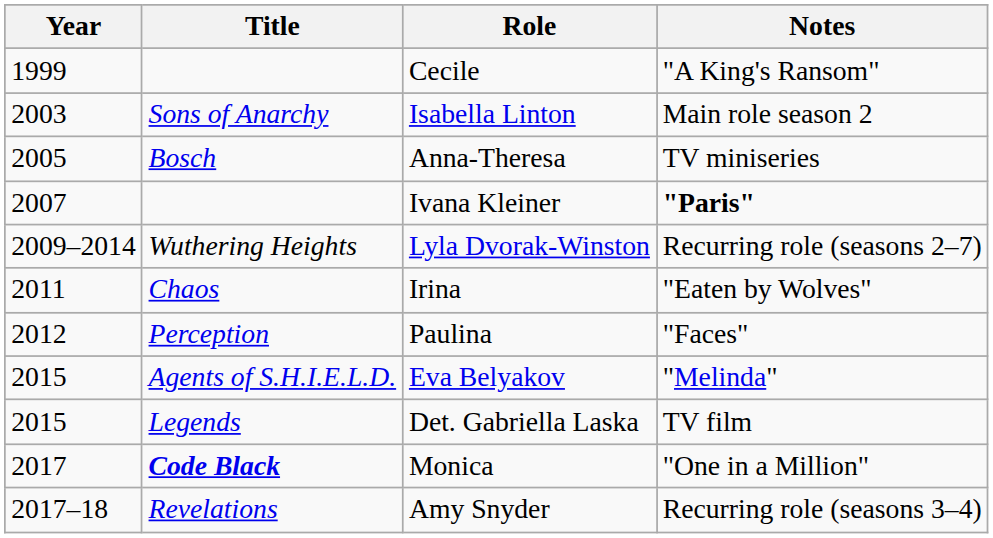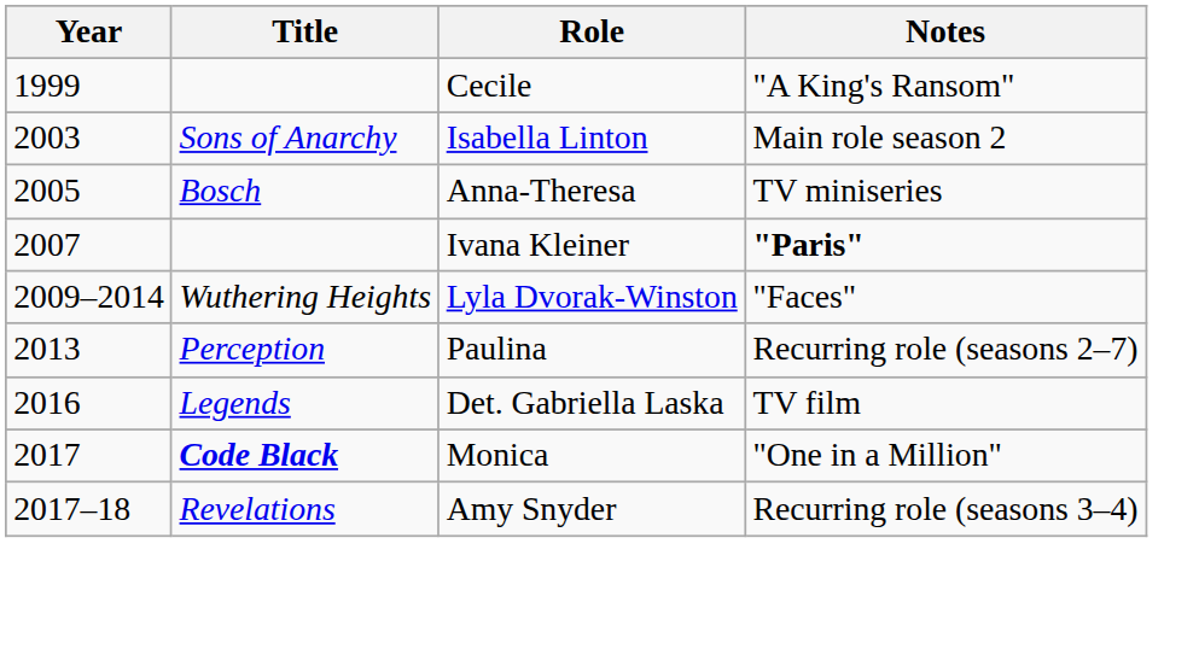 <table class="wikitable sortable">
 <tr>
 <th>Year</th>
 <th>Title</th>
 <th>Role</th>
 <th class="unsortable">Notes</th>
 </tr>
 <tr>
 <td>1999</td>
 <td><em></em></td>
 <td>Cecile</td>
 <td>"A King's Ransom"</td>
 </tr>
 <tr>
 <td>2003</td>
 <td><em><a href='#'>Sons of Anarchy</a></em></td>
 <td><a href='#'>Isabella Linton</a></td>
 <td>Main role season 2</td>
 </tr>
 <tr>
 <td>2005</td>
 <td><em><a href='#'>Bosch</a></em></td>
 <td>Anna-Theresa</td>
 <td>TV miniseries</td>
 </tr>
 <tr>
 <td>2007</td>
 <td><em></em></td>
 <td>Ivana Kleiner</td>
 <td><strong>"Paris"</strong></td>
 </tr>
 <tr>
 <td>2009–2014</td>
 <td><em>Wuthering Heights</em></td>
 <td><a href='#'>Lyla Dvorak-Winston</a></td>
+<td>"Faces"</td>
+</tr>
+<tr>
+<td>2013</td>
+<td><em><a href='#'>Perception</a></em></td>
+<td>Paulina</td>
 <td>Recurring role (seasons 2–7)</td>
 </tr>
 <tr>
-<td>2011</td>
-<td><em><a href='#'>Chaos</a></em></td>
-<td>Irina</td>
-<td>"Eaten by Wolves"</td>
-</tr>
-<tr>
-<td>2012</td>
-<td><em><a href='#'>Perception</a></em></td>
-<td>Paulina</td>
-<td>"Faces"</td>
-</tr>
-<tr>
-<td>2015</td>
-<td><em><a href='#'>Agents of S.H.I.E.L.D.</a></em></td>
-<td><a href='#'>Eva Belyakov</a></td>
-<td>"<a href='#'>Melinda</a>"</td>
-</tr>
-<tr>
-<td>2015</td>
+<td>2016</td>
 <td><em><a href='#'>Legends</a></em></td>
 <td>Det. Gabriella Laska</td>
 <td>TV film</td>
 </tr>
 <tr>
 <td>2017</td>
 <td><strong><em><a href='#'>Code Black</a></em></strong></td>
 <td>Monica</td>
 <td>"One in a Million"</td>
 </tr>
 <tr>
 <td>2017–18</td>
 <td><em><a href='#'>Revelations</a></em></td>
 <td>Amy Snyder</td>
 <td>Recurring role (seasons 3–4)</td>
 </tr>
 </table>
